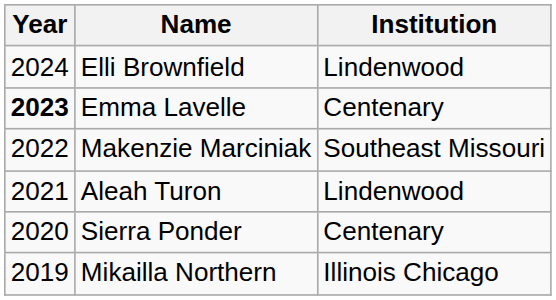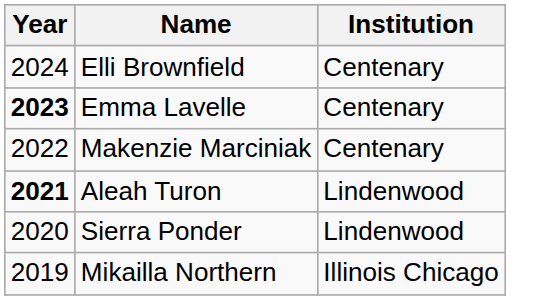 <table class="wikitable">
 <tr>
 <th>Year</th>
 <th>Name</th>
 <th>Institution</th>
 </tr>
 <tr>
 <td>2024</td>
 <td>Elli Brownfield</td>
-<td>Lindenwood</td>
+<td>Centenary</td>
 </tr>
 <tr>
 <td><strong>2023</strong></td>
 <td>Emma Lavelle</td>
 <td>Centenary</td>
 </tr>
 <tr>
 <td>2022</td>
 <td>Makenzie Marciniak</td>
-<td>Southeast Missouri</td>
+<td>Centenary</td>
 </tr>
 <tr>
-<td>2021</td>
+<td><strong>2021</strong></td>
 <td>Aleah Turon</td>
 <td>Lindenwood</td>
 </tr>
 <tr>
 <td>2020</td>
 <td>Sierra Ponder</td>
-<td>Centenary</td>
+<td>Lindenwood</td>
 </tr>
 <tr>
 <td>2019</td>
 <td>Mikailla Northern</td>
 <td>Illinois Chicago</td>
 </tr>
 </table>
